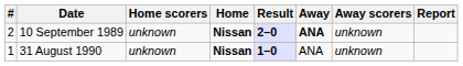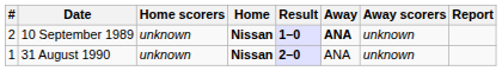 <table class="wikitable">
 <tr>
 <th>#</th>
 <th>Date</th>
 <th>Home scorers</th>
 <th>Home</th>
 <th>Result</th>
 <th>Away</th>
 <th>Away scorers</th>
 <th>Report</th>
 </tr>
 <tr>
 <td>2</td>
 <td>10 September 1989</td>
 <td><em>unknown</em></td>
 <td><strong>Nissan</strong></td>
-<td style="background:#e0e0ff;"><strong>2–0</strong></td>
+<td style="background:#e0e0ff;"><strong>1–0</strong></td>
 <td><strong>ANA</strong></td>
 <td><em>unknown</em></td>
 <td></td>
 </tr>
 <tr>
 <td>1</td>
 <td>31 August 1990</td>
 <td><em>unknown</em></td>
 <td><strong>Nissan</strong></td>
-<td style="background:#e0e0ff;"><strong>1–0</strong></td>
+<td style="background:#e0e0ff;"><strong>2–0</strong></td>
 <td>ANA</td>
 <td><em>unknown</em></td>
 <td></td>
 </tr>
 </table>
